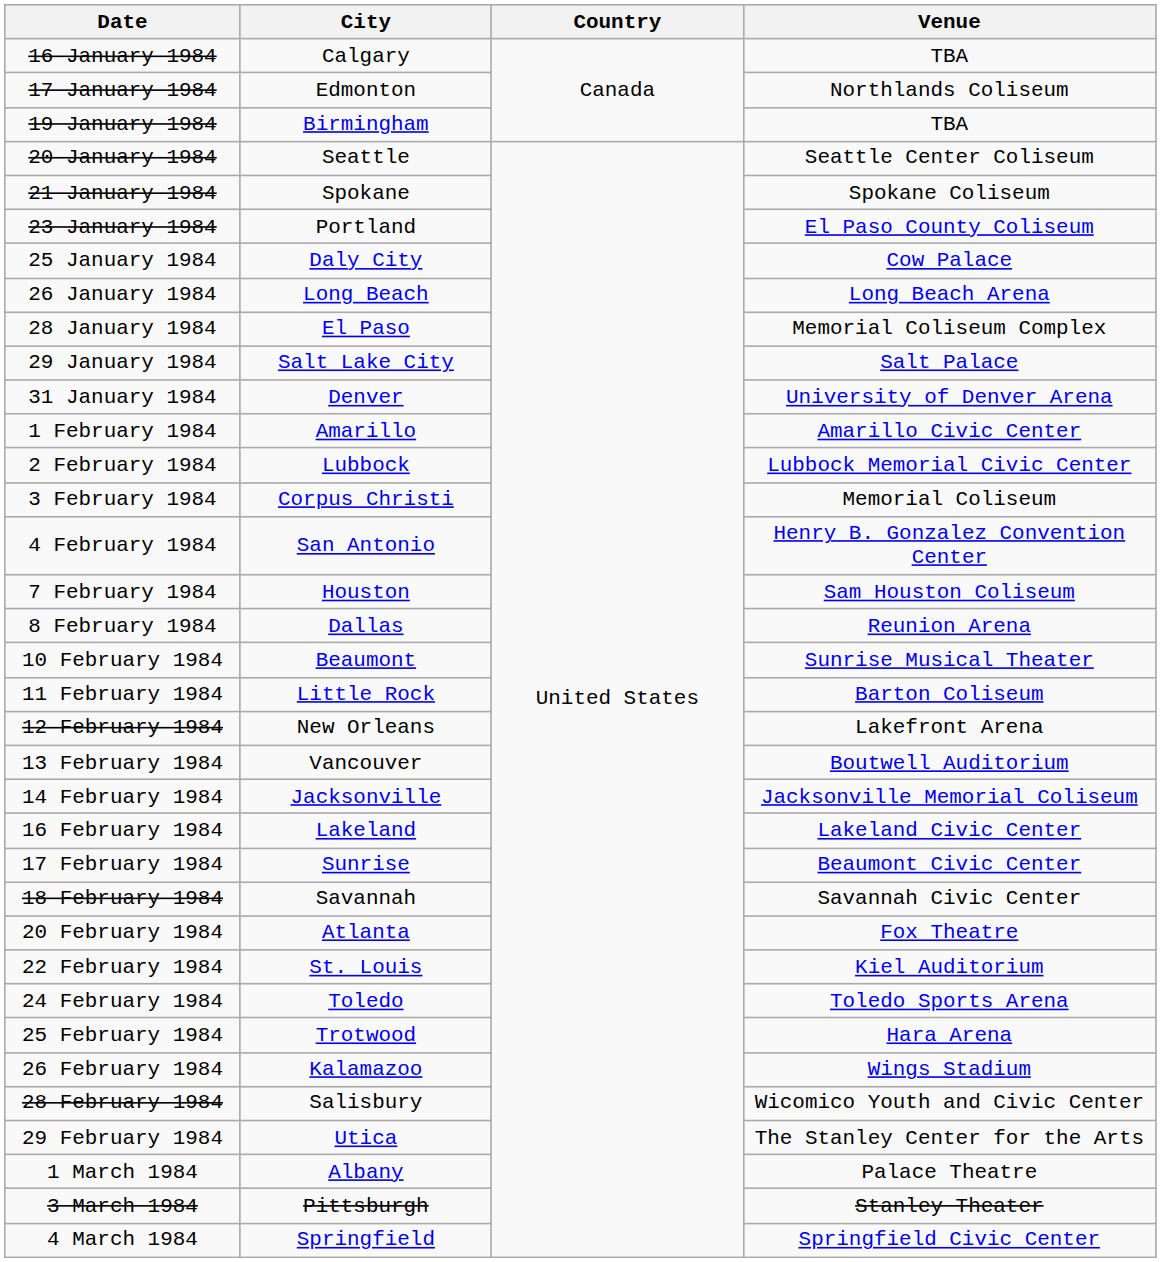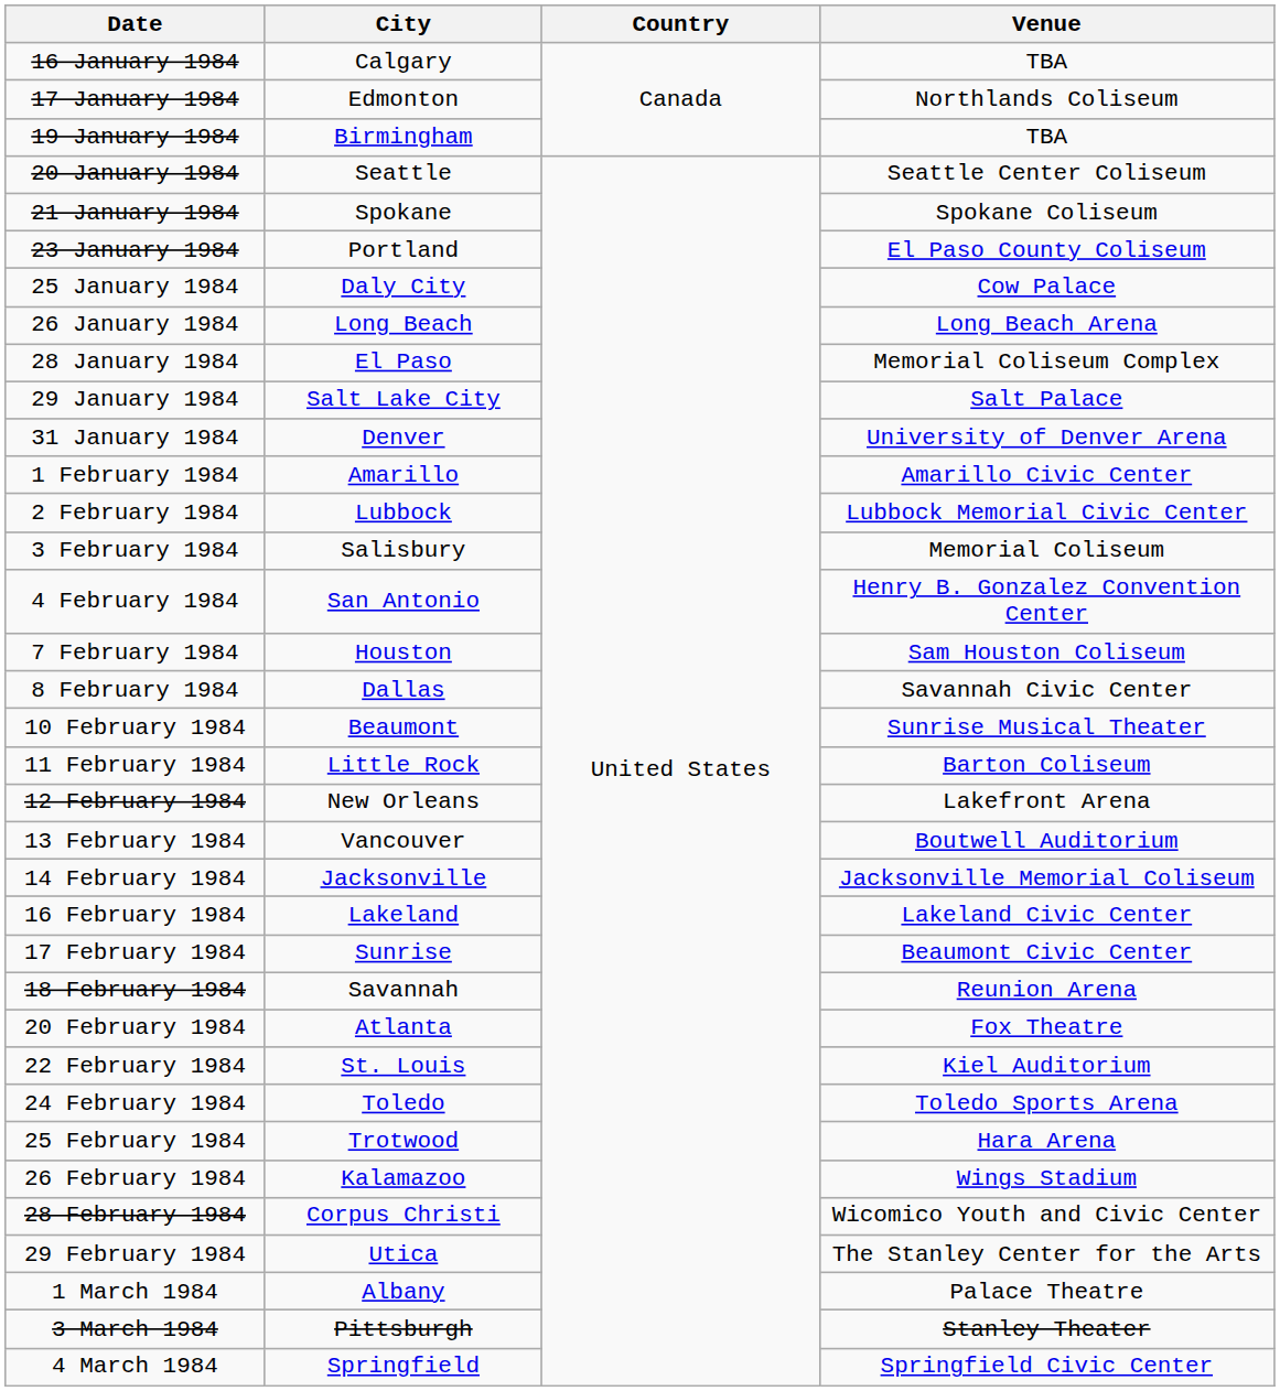 <table class="wikitable" style="text-align:center;">
 <tr>
 <th style="width:140px;">Date</th>
 <th style="width:150px;">City</th>
 <th style="width:150px;">Country</th>
 <th style="width:250px;">Venue</th>
 </tr>
 <tr>
 <td><s>16 January 1984</s></td>
 <td>Calgary</td>
 <td rowspan="3">Canada</td>
 <td>TBA</td>
 </tr>
 <tr>
 <td><s>17 January 1984</s></td>
 <td>Edmonton</td>
 <td>Northlands Coliseum</td>
 </tr>
 <tr>
 <td><s>19 January 1984</s></td>
 <td><a href='#'>Birmingham</a></td>
 <td>TBA</td>
 </tr>
 <tr>
 <td><s>20 January 1984</s></td>
 <td>Seattle</td>
 <td rowspan="32">United States</td>
 <td>Seattle Center Coliseum</td>
 </tr>
 <tr>
 <td><s>21 January 1984</s></td>
 <td>Spokane</td>
 <td>Spokane Coliseum</td>
 </tr>
 <tr>
 <td><s>23 January 1984</s></td>
 <td>Portland</td>
 <td><a href='#'>El Paso County Coliseum</a></td>
 </tr>
 <tr>
 <td>25 January 1984</td>
 <td><a href='#'>Daly City</a></td>
 <td><a href='#'>Cow Palace</a></td>
 </tr>
 <tr>
 <td>26 January 1984</td>
 <td><a href='#'>Long Beach</a></td>
 <td><a href='#'>Long Beach Arena</a></td>
 </tr>
 <tr>
 <td>28 January 1984</td>
 <td><a href='#'>El Paso</a></td>
 <td>Memorial Coliseum Complex</td>
 </tr>
 <tr>
 <td>29 January 1984</td>
 <td><a href='#'>Salt Lake City</a></td>
 <td><a href='#'>Salt Palace</a></td>
 </tr>
 <tr>
 <td>31 January 1984</td>
 <td><a href='#'>Denver</a></td>
 <td><a href='#'>University of Denver Arena</a></td>
 </tr>
 <tr>
 <td>1 February 1984</td>
 <td><a href='#'>Amarillo</a></td>
 <td><a href='#'>Amarillo Civic Center</a></td>
 </tr>
 <tr>
 <td>2 February 1984</td>
 <td><a href='#'>Lubbock</a></td>
 <td><a href='#'>Lubbock Memorial Civic Center</a></td>
 </tr>
 <tr>
 <td>3 February 1984</td>
-<td><a href='#'>Corpus Christi</a></td>
+<td>Salisbury</td>
 <td>Memorial Coliseum</td>
 </tr>
 <tr>
 <td>4 February 1984</td>
 <td><a href='#'>San Antonio</a></td>
 <td><a href='#'>Henry B. Gonzalez Convention Center</a></td>
 </tr>
 <tr>
 <td>7 February 1984</td>
 <td><a href='#'>Houston</a></td>
 <td><a href='#'>Sam Houston Coliseum</a></td>
 </tr>
 <tr>
 <td>8 February 1984</td>
 <td><a href='#'>Dallas</a></td>
-<td><a href='#'>Reunion Arena</a></td>
+<td>Savannah Civic Center</td>
 </tr>
 <tr>
 <td>10 February 1984</td>
 <td><a href='#'>Beaumont</a></td>
 <td><a href='#'>Sunrise Musical Theater</a></td>
 </tr>
 <tr>
 <td>11 February 1984</td>
 <td><a href='#'>Little Rock</a></td>
 <td><a href='#'>Barton Coliseum</a></td>
 </tr>
 <tr>
 <td><s>12 February 1984</s></td>
 <td>New Orleans</td>
 <td>Lakefront Arena</td>
 </tr>
 <tr>
 <td>13 February 1984</td>
 <td>Vancouver</td>
 <td><a href='#'>Boutwell Auditorium</a></td>
 </tr>
 <tr>
 <td>14 February 1984</td>
 <td><a href='#'>Jacksonville</a></td>
 <td><a href='#'>Jacksonville Memorial Coliseum</a></td>
 </tr>
 <tr>
 <td>16 February 1984</td>
 <td><a href='#'>Lakeland</a></td>
 <td><a href='#'>Lakeland Civic Center</a></td>
 </tr>
 <tr>
 <td>17 February 1984</td>
 <td><a href='#'>Sunrise</a></td>
 <td><a href='#'>Beaumont Civic Center</a></td>
 </tr>
 <tr>
 <td><s>18 February 1984</s></td>
 <td>Savannah</td>
-<td>Savannah Civic Center</td>
+<td><a href='#'>Reunion Arena</a></td>
 </tr>
 <tr>
 <td>20 February 1984</td>
 <td><a href='#'>Atlanta</a></td>
 <td><a href='#'>Fox Theatre</a></td>
 </tr>
 <tr>
 <td>22 February 1984</td>
 <td><a href='#'>St. Louis</a></td>
 <td><a href='#'>Kiel Auditorium</a></td>
 </tr>
 <tr>
 <td>24 February 1984</td>
 <td><a href='#'>Toledo</a></td>
 <td><a href='#'>Toledo Sports Arena</a></td>
 </tr>
 <tr>
 <td>25 February 1984</td>
 <td><a href='#'>Trotwood</a></td>
 <td><a href='#'>Hara Arena</a></td>
 </tr>
 <tr>
 <td>26 February 1984</td>
 <td><a href='#'>Kalamazoo</a></td>
 <td><a href='#'>Wings Stadium</a></td>
 </tr>
 <tr>
 <td><s>28 February 1984</s></td>
-<td>Salisbury</td>
+<td><a href='#'>Corpus Christi</a></td>
 <td>Wicomico Youth and Civic Center</td>
 </tr>
 <tr>
 <td>29 February 1984</td>
 <td><a href='#'>Utica</a></td>
 <td>The Stanley Center for the Arts</td>
 </tr>
 <tr>
 <td>1 March 1984</td>
 <td><a href='#'>Albany</a></td>
 <td>Palace Theatre</td>
 </tr>
 <tr>
 <td><s>3 March 1984</s></td>
 <td><s>Pittsburgh</s></td>
 <td><s>Stanley Theater</s></td>
 </tr>
 <tr>
 <td>4 March 1984</td>
 <td><a href='#'>Springfield</a></td>
 <td><a href='#'>Springfield Civic Center</a></td>
 </tr>
 </table>
